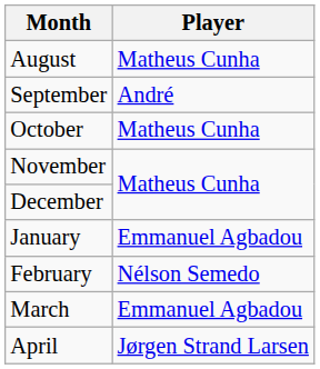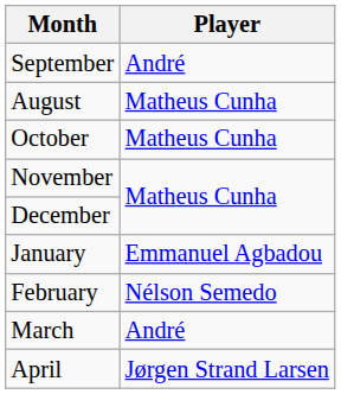 <table class="wikitable" style="text-align:left">
 <tr>
 <th>Month</th>
 <th>Player</th>
 </tr>
 <tr>
+<td>September</td>
+<td> <a href='#'>André</a></td>
+</tr>
+<tr>
 <td>August</td>
 <td> <a href='#'>Matheus Cunha</a></td>
-</tr>
-<tr>
-<td>September</td>
-<td> <a href='#'>André</a></td>
 </tr>
 <tr>
 <td>October</td>
 <td> <a href='#'>Matheus Cunha</a></td>
 </tr>
 <tr>
 <td>November</td>
 <td rowspan="2"> <a href='#'>Matheus Cunha</a></td>
 </tr>
 <tr>
 <td>December</td>
 </tr>
 <tr>
 <td>January</td>
 <td> <a href='#'>Emmanuel Agbadou</a></td>
 </tr>
 <tr>
 <td>February</td>
 <td> <a href='#'>Nélson Semedo</a></td>
 </tr>
 <tr>
 <td>March</td>
-<td> <a href='#'>Emmanuel Agbadou</a></td>
+<td> <a href='#'>André</a></td>
 </tr>
 <tr>
 <td>April</td>
 <td> <a href='#'>Jørgen Strand Larsen</a></td>
 </tr>
 </table>
